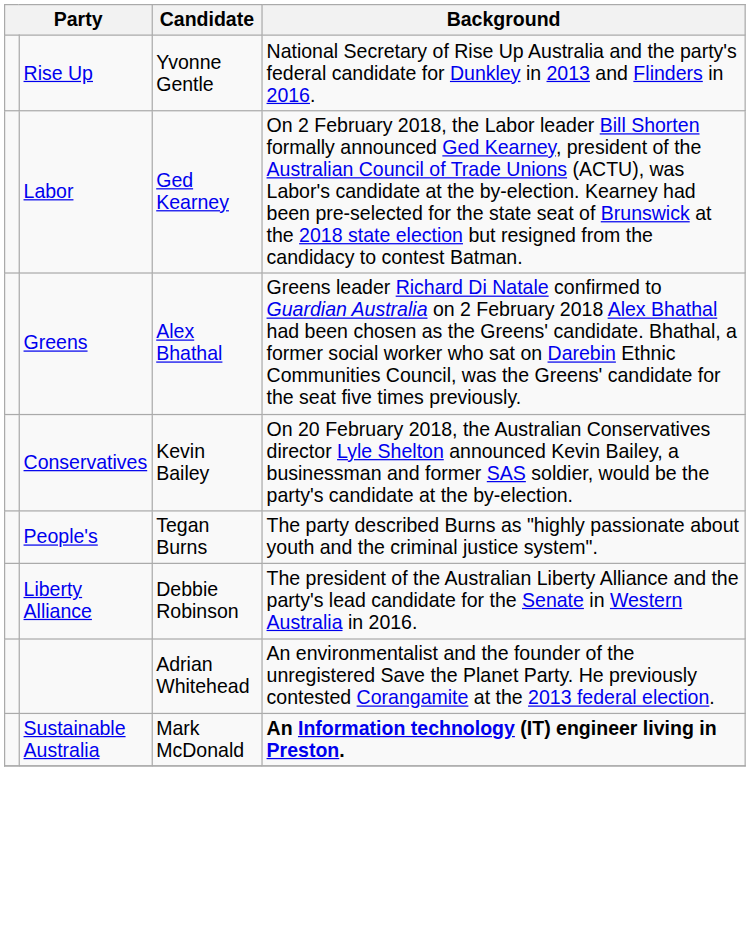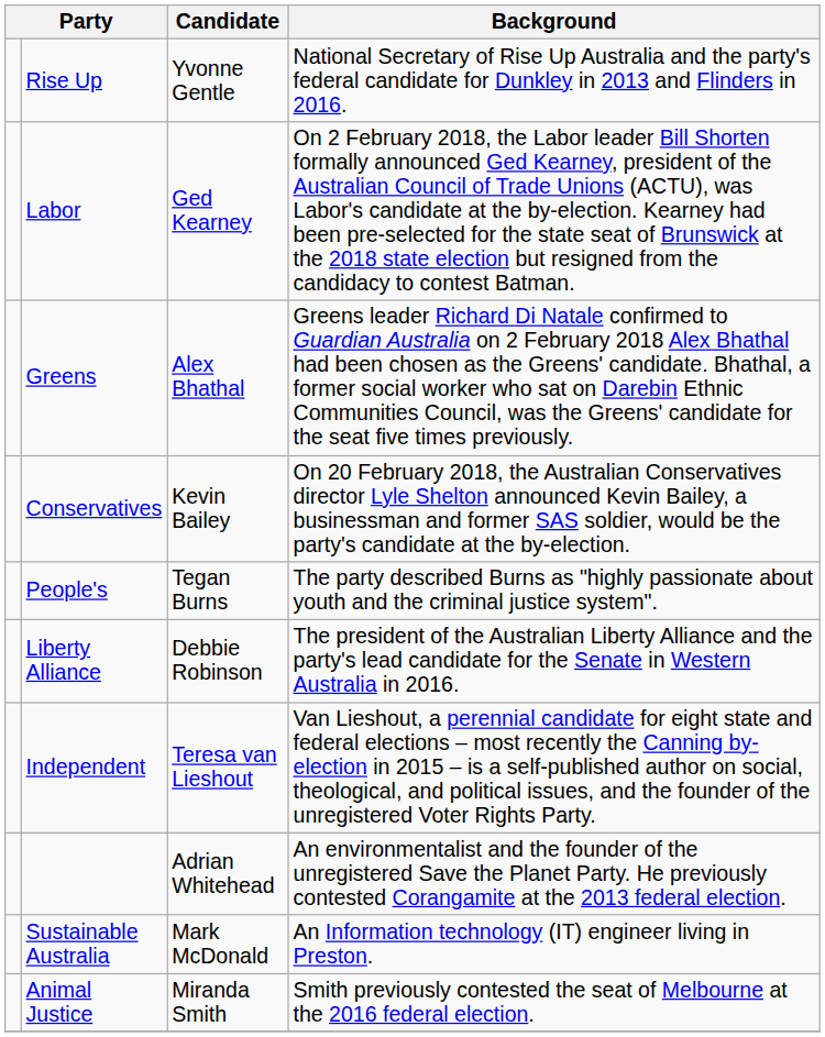 <table class="wikitable">
 <tr>
 <th colspan="2">Party</th>
 <th width="15%">Candidate</th>
 <th width="70%">Background</th>
 </tr>
 <tr>
 <td width="3pt" > </td>
 <td><a href='#'>Rise Up</a></td>
 <td>Yvonne Gentle</td>
 <td>National Secretary of Rise Up Australia and the party's federal candidate for <a href='#'>Dunkley</a> in <a href='#'>2013</a> and <a href='#'>Flinders</a> in <a href='#'>2016</a>.</td>
 </tr>
 <tr>
 <td width="3pt" > </td>
 <td><a href='#'>Labor</a></td>
 <td><a href='#'>Ged Kearney</a></td>
 <td>On 2 February 2018, the Labor leader <a href='#'>Bill Shorten</a> formally announced <a href='#'>Ged Kearney</a>, president of the <a href='#'>Australian Council of Trade Unions</a> (ACTU), was Labor's candidate at the by-election. Kearney had been pre-selected for the state seat of <a href='#'>Brunswick</a> at the <a href='#'>2018 state election</a> but resigned from the candidacy to contest Batman.</td>
 </tr>
 <tr>
 <td width="3pt" > </td>
 <td><a href='#'>Greens</a></td>
 <td><a href='#'>Alex Bhathal</a></td>
 <td>Greens leader <a href='#'>Richard Di Natale</a> confirmed to <em><a href='#'>Guardian Australia</a></em> on 2 February 2018 <a href='#'>Alex Bhathal</a> had been chosen as the Greens' candidate. Bhathal, a former social worker who sat on <a href='#'>Darebin</a> Ethnic Communities Council, was the Greens' candidate for the seat five times previously.</td>
 </tr>
 <tr>
 <td> </td>
 <td><a href='#'>Conservatives</a></td>
 <td>Kevin Bailey</td>
 <td>On 20 February 2018, the Australian Conservatives director <a href='#'>Lyle Shelton</a> announced Kevin Bailey, a businessman and former <a href='#'>SAS</a> soldier, would be the party's candidate at the by-election.</td>
 </tr>
 <tr>
 <td> </td>
 <td><a href='#'>People's</a></td>
 <td>Tegan Burns</td>
 <td>The party described Burns as "highly passionate about youth and the criminal justice system".</td>
 </tr>
 <tr>
 <td> </td>
 <td><a href='#'>Liberty Alliance</a></td>
 <td>Debbie Robinson</td>
 <td>The president of the Australian Liberty Alliance and the party's lead candidate for the <a href='#'>Senate</a> in <a href='#'>Western Australia</a> in 2016.</td>
 </tr>
 <tr>
 <td> </td>
+<td><a href='#'>Independent</a></td>
+<td><a href='#'>Teresa van Lieshout</a></td>
+<td>Van Lieshout, a <a href='#'>perennial candidate</a> for eight state and federal elections – most recently the <a href='#'>Canning by-election</a> in 2015 – is a self-published author on social, theological, and political issues, and the founder of the unregistered Voter Rights Party.</td>
+</tr>
+<tr>
+<td> </td>
 <td></td>
 <td>Adrian Whitehead</td>
 <td>An environmentalist and the founder of the unregistered Save the Planet Party. He previously contested <a href='#'>Corangamite</a> at the <a href='#'>2013 federal election</a>.</td>
 </tr>
 <tr>
 <td> </td>
 <td><a href='#'>Sustainable Australia</a></td>
 <td>Mark McDonald</td>
-<td><strong>An <a href='#'>Information technology</a> (IT) engineer living in <a href='#'>Preston</a>.</strong></td>
+<td>An <a href='#'>Information technology</a> (IT) engineer living in <a href='#'>Preston</a>.</td>
+</tr>
+<tr>
+<td> </td>
+<td><a href='#'>Animal Justice</a></td>
+<td>Miranda Smith</td>
+<td>Smith previously contested the seat of <a href='#'>Melbourne</a> at the <a href='#'>2016 federal election</a>.</td>
 </tr>
 <tr>
 </tr>
 </table>
